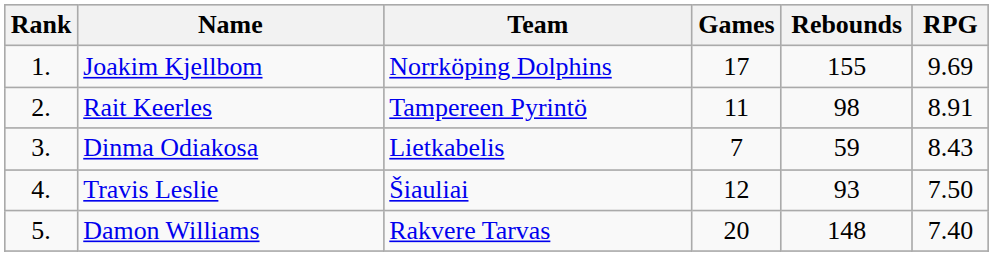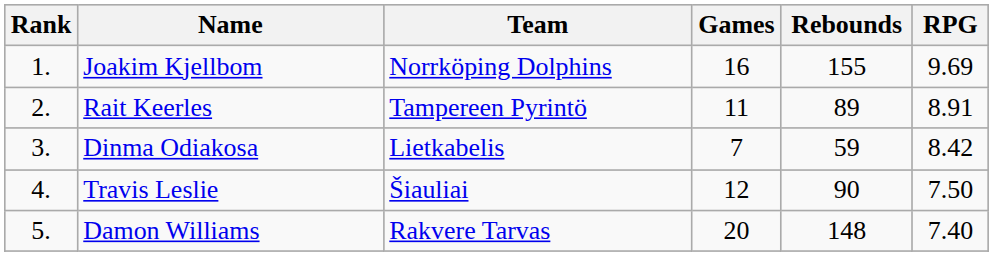 <table class="wikitable" style="text-align: center;">
 <tr>
 <th>Rank</th>
 <th width=200>Name</th>
 <th width=200>Team</th>
 <th>Games</th>
 <th width=75>Rebounds</th>
 <th width=40>RPG</th>
 </tr>
 <tr>
 <td>1.</td>
 <td align="left"> <a href='#'>Joakim Kjellbom</a></td>
 <td align="left"> <a href='#'>Norrköping Dolphins</a></td>
-<td>17</td>
+<td>16</td>
 <td>155</td>
 <td>9.69</td>
 </tr>
 <tr>
 <td>2.</td>
 <td align="left"> <a href='#'>Rait Keerles</a></td>
 <td align="left"> <a href='#'>Tampereen Pyrintö</a></td>
 <td>11</td>
-<td>98</td>
+<td>89</td>
 <td>8.91</td>
 </tr>
 <tr>
 <td>3.</td>
 <td align="left"> <a href='#'>Dinma Odiakosa</a></td>
 <td align="left"> <a href='#'>Lietkabelis</a></td>
 <td>7</td>
 <td>59</td>
-<td>8.43</td>
+<td>8.42</td>
 </tr>
 <tr>
 <td>4.</td>
 <td align="left"> <a href='#'>Travis Leslie</a></td>
 <td align="left"> <a href='#'>Šiauliai</a></td>
 <td>12</td>
-<td>93</td>
+<td>90</td>
 <td>7.50</td>
 </tr>
 <tr>
 <td>5.</td>
 <td align="left"> <a href='#'>Damon Williams</a></td>
 <td align="left"> <a href='#'>Rakvere Tarvas</a></td>
 <td>20</td>
 <td>148</td>
 <td>7.40</td>
 </tr>
 </table>
